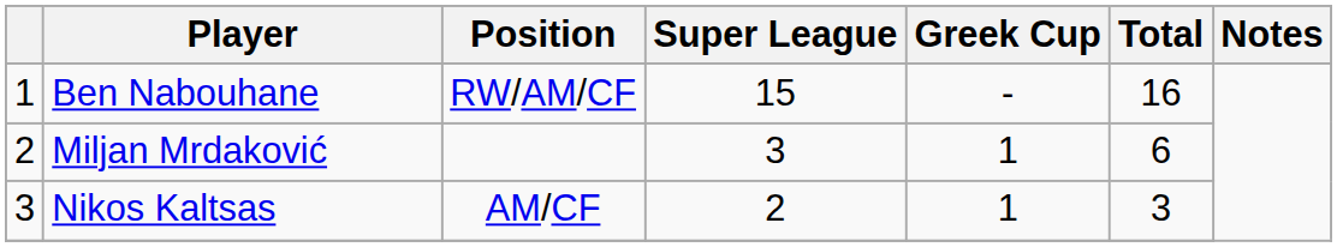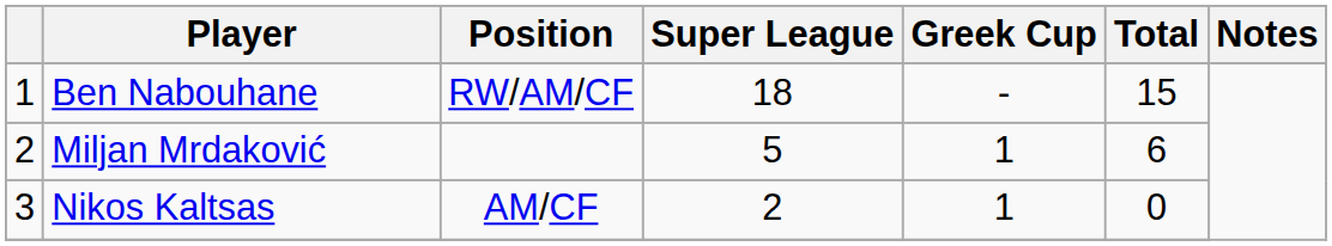 <table class="wikitable">
 <tr>
 <th></th>
 <th style="width:165px;">Player</th>
 <th>Position</th>
 <th>Super League</th>
 <th>Greek Cup</th>
 <th>Total</th>
 <th>Notes</th>
 </tr>
 <tr>
 <td align=center>1</td>
 <td> <a href='#'>Ben Nabouhane</a></td>
 <td align=center><a href='#'>RW</a>/<a href='#'>AM</a>/<a href='#'>CF</a></td>
+<td align=center>18</td>
+<td align=center>-</td>
 <td align=center>15</td>
-<td align=center>-</td>
-<td align=center>16</td>
 </tr>
 <tr>
 <td align=center>2</td>
 <td> <a href='#'>Miljan Mrdaković</a></td>
 <td align=center></td>
-<td align=center>3</td>
+<td align=center>5</td>
 <td align=center>1</td>
 <td align=center>6</td>
 </tr>
 <tr>
 <td align=center>3</td>
 <td> <a href='#'>Nikos Kaltsas</a></td>
 <td align=center><a href='#'>AM</a>/<a href='#'>CF</a></td>
 <td align=center>2</td>
 <td align=center>1</td>
-<td align=center>3</td>
+<td align=center>0</td>
 </tr>
 <tr>
 </tr>
 </table>
